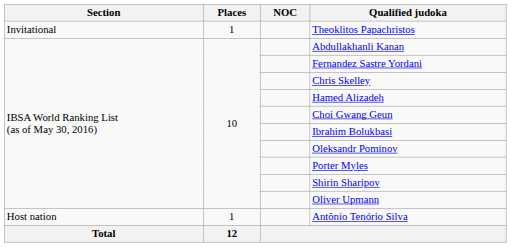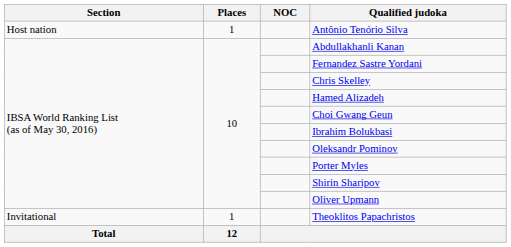 <table class="wikitable"  width=750>
 <tr>
 <th>Section</th>
 <th>Places</th>
 <th>NOC</th>
 <th>Qualified judoka</th>
 </tr>
 <tr>
-<td>Invitational</td>
+<td>Host nation</td>
 <td align=center>1</td>
 <td></td>
-<td><a href='#'>Theoklitos Papachristos</a></td>
+<td><a href='#'>Antônio Tenório Silva</a></td>
 </tr>
 <tr>
 <td rowspan=10>IBSA World Ranking List<br>(as of May 30, 2016)</td>
 <td rowspan=10 align=center>10</td>
 <td></td>
 <td><a href='#'>Abdullakhanli Kanan</a></td>
 </tr>
 <tr>
 <td></td>
 <td><a href='#'>Fernandez Sastre Yordani</a></td>
 </tr>
 <tr>
 <td></td>
 <td><a href='#'>Chris Skelley</a></td>
 </tr>
 <tr>
 <td></td>
 <td><a href='#'>Hamed Alizadeh</a></td>
 </tr>
 <tr>
 <td></td>
 <td><a href='#'>Choi Gwang Geun</a></td>
 </tr>
 <tr>
 <td></td>
 <td><a href='#'>Ibrahim Bolukbasi</a></td>
 </tr>
 <tr>
 <td></td>
 <td><a href='#'>Oleksandr Pominov</a></td>
 </tr>
 <tr>
 <td></td>
 <td><a href='#'>Porter Myles</a></td>
 </tr>
 <tr>
 <td></td>
 <td><a href='#'>Shirin Sharipov</a></td>
 </tr>
 <tr>
 <td></td>
 <td><a href='#'>Oliver Upmann</a></td>
 </tr>
 <tr>
-<td>Host nation</td>
+<td>Invitational</td>
 <td align=center>1</td>
 <td></td>
-<td><a href='#'>Antônio Tenório Silva</a></td>
+<td><a href='#'>Theoklitos Papachristos</a></td>
 </tr>
 <tr>
 <th>Total</th>
 <th>12</th>
 <th colspan=2></th>
 </tr>
 </table>
